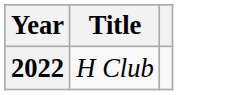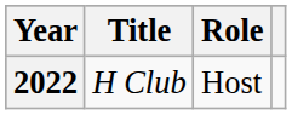 <table class="wikitable plainrowheaders">
 <tr>
 <th scope="col">Year</th>
 <th scope="col">Title</th>
+<th scope="col">Role</th>
 <th scope="col" class="unsortable"></th>
 </tr>
 <tr>
 <th scope="row">2022</th>
 <td><em>H Club</em></td>
+<td>Host</td>
 <td style="text-align:center"></td>
 </tr>
 </table>
